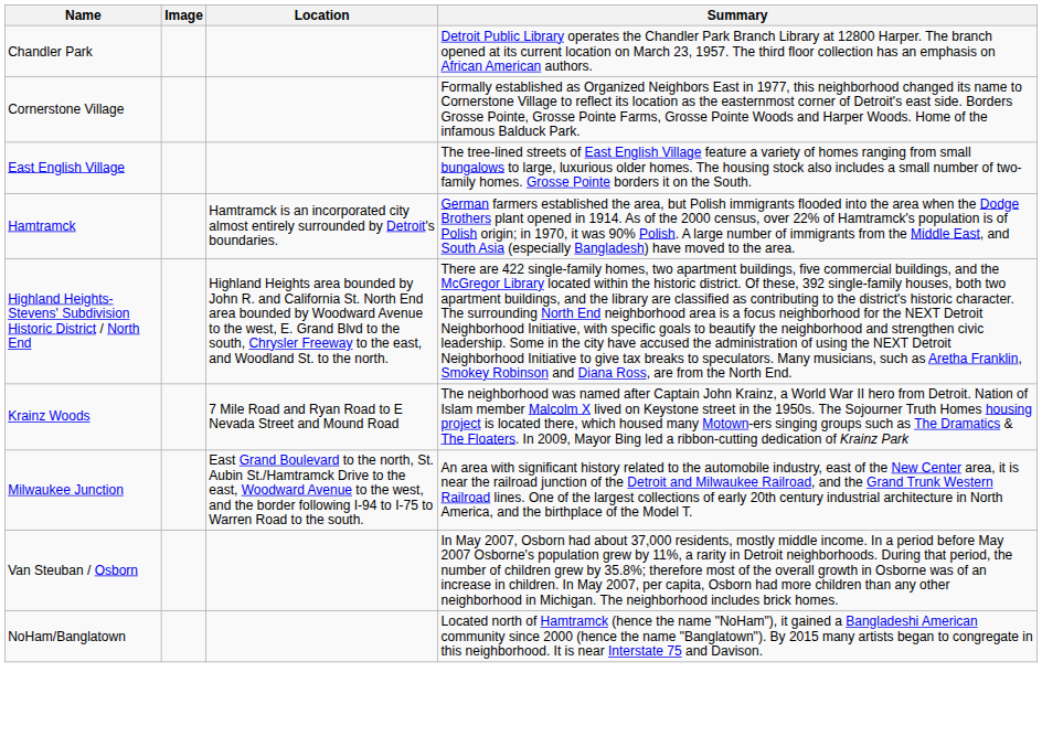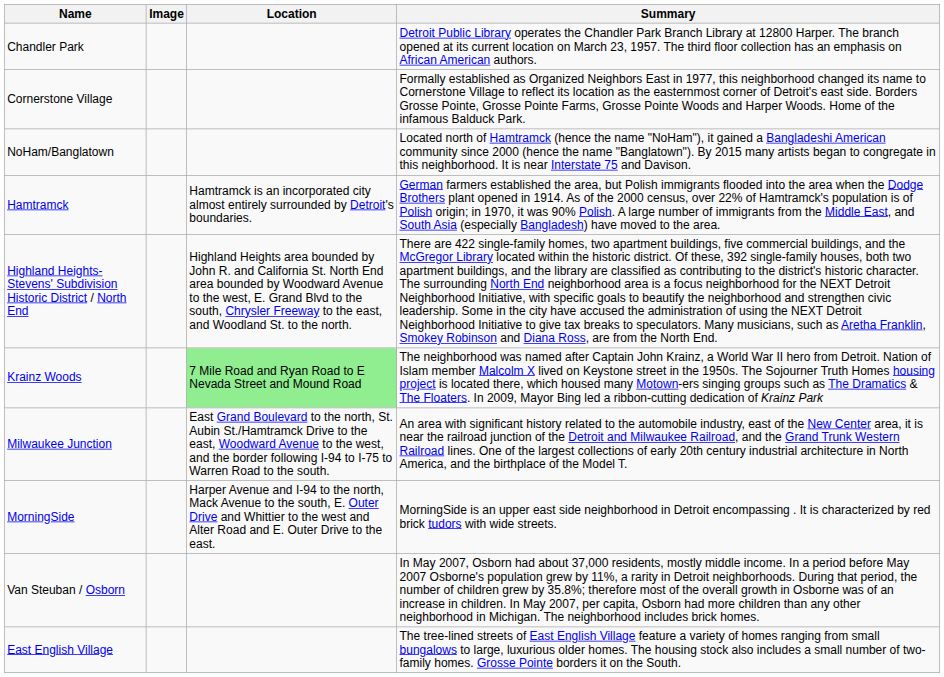 <table class="wikitable sortable">
 <tr>
 <th style="background:light gray; color:black">Name</th>
 <th class="unsortable" style="background:light gray; color:black">Image</th>
 <th class="unsortable" style="background:light gray; color:black">Location</th>
 <th class="unsortable" style="background:light gray; color:black">Summary</th>
 </tr>
 <tr>
 <td>Chandler Park</td>
 <td></td>
 <td></td>
 <td><a href='#'>Detroit Public Library</a> operates the Chandler Park Branch Library at 12800 Harper. The branch opened at its current location on March 23, 1957. The third floor collection has an emphasis on <a href='#'>African American</a> authors.</td>
 </tr>
 <tr>
 <td>Cornerstone Village</td>
 <td></td>
 <td></td>
 <td>Formally established as Organized Neighbors East in 1977, this neighborhood changed its name to Cornerstone Village to reflect its location as the easternmost corner of Detroit's east side. Borders Grosse Pointe, Grosse Pointe Farms, Grosse Pointe Woods and Harper Woods. Home of the infamous Balduck Park.</td>
 </tr>
 <tr>
-<td><a href='#'>East English Village</a></td>
+<td>NoHam/Banglatown</td>
 <td></td>
 <td></td>
-<td>The tree-lined streets of <a href='#'>East English Village</a> feature a variety of homes ranging from small <a href='#'>bungalows</a> to large, luxurious older homes. The housing stock also includes a small number of two-family homes. <a href='#'>Grosse Pointe</a> borders it on the South.</td>
+<td>Located north of <a href='#'>Hamtramck</a> (hence the name "NoHam"), it gained a <a href='#'>Bangladeshi American</a> community since 2000 (hence the name "Banglatown"). By 2015 many artists began to congregate in this neighborhood. It is near <a href='#'>Interstate 75</a> and Davison.</td>
 </tr>
 <tr>
 <td><a href='#'>Hamtramck</a></td>
 <td></td>
 <td>Hamtramck is an incorporated city almost entirely surrounded by <a href='#'>Detroit</a>'s boundaries.<small></small></td>
 <td><a href='#'>German</a> farmers established the area, but Polish immigrants flooded into the area when the <a href='#'>Dodge Brothers</a> plant opened in 1914. As of the 2000 census, over 22% of Hamtramck's population is of <a href='#'>Polish</a> origin; in 1970, it was 90% <a href='#'>Polish</a>. A large number of immigrants from the <a href='#'>Middle East</a>, and <a href='#'>South Asia</a> (especially <a href='#'>Bangladesh</a>) have moved to the area.</td>
 </tr>
 <tr>
 <td><a href='#'>Highland Heights-Stevens' Subdivision Historic District</a> / <a href='#'>North End</a></td>
 <td></td>
 <td>Highland Heights area bounded by John R. and California St.<small></small> North End area bounded by Woodward Avenue to the west, E. Grand Blvd to the south, <a href='#'>Chrysler Freeway</a> to the east, and Woodland St. to the north.</td>
 <td>There are 422 single-family homes, two apartment buildings, five commercial buildings, and the <a href='#'>McGregor Library</a> located within the historic district. Of these, 392 single-family houses, both two apartment buildings, and the library are classified as contributing to the district's historic character. The surrounding <a href='#'>North End</a> neighborhood area is a focus neighborhood for the NEXT Detroit Neighborhood Initiative, with specific goals to beautify the neighborhood and strengthen civic leadership. Some in the city have accused the administration of using the NEXT Detroit Neighborhood Initiative to give tax breaks to speculators. Many musicians, such as <a href='#'>Aretha Franklin</a>, <a href='#'>Smokey Robinson</a> and <a href='#'>Diana Ross</a>, are from the North End.</td>
 </tr>
 <tr>
 <td><a href='#'>Krainz Woods</a></td>
 <td></td>
-<td>7 Mile Road and Ryan Road to E Nevada Street and Mound Road</td>
+<td style="background: lightgreen;">7 Mile Road and Ryan Road to E Nevada Street and Mound Road</td>
 <td>The neighborhood was named after Captain John Krainz, a World War II hero from Detroit. Nation of Islam member <a href='#'>Malcolm X</a> lived on Keystone street in the 1950s. The Sojourner Truth Homes <a href='#'>housing project</a> is located there, which housed many <a href='#'>Motown</a>-ers singing groups such as <a href='#'>The Dramatics</a> & <a href='#'>The Floaters</a>. In 2009, Mayor Bing led a ribbon-cutting dedication of <em>Krainz Park</em></td>
 </tr>
 <tr>
 <td><a href='#'>Milwaukee Junction</a></td>
 <td></td>
 <td>East <a href='#'>Grand Boulevard</a> to the north, St. Aubin St./Hamtramck Drive to the east, <a href='#'>Woodward Avenue</a> to the west, and the border following I-94 to I-75 to Warren Road to the south.</td>
 <td>An area with significant history related to the automobile industry, east of the <a href='#'>New Center</a> area, it is near the railroad junction of the <a href='#'>Detroit and Milwaukee Railroad</a>, and the <a href='#'>Grand Trunk Western Railroad</a> lines. One of the largest collections of early 20th century industrial architecture in North America, and the birthplace of the Model T.</td>
 </tr>
 <tr>
+<td><a href='#'>MorningSide</a></td>
+<td></td>
+<td>Harper Avenue and I-94 to the north, Mack Avenue to the south, E. <a href='#'>Outer Drive</a> and Whittier to the west and Alter Road and E. Outer Drive to the east.</td>
+<td>MorningSide is an upper east side neighborhood in Detroit encompassing . It is characterized by red brick <a href='#'>tudors</a> with wide streets.</td>
+</tr>
+<tr>
 <td>Van Steuban / <a href='#'>Osborn</a></td>
 <td></td>
 <td></td>
 <td>In May 2007, Osborn had about 37,000 residents, mostly middle income. In a period before May 2007 Osborne's population grew by 11%, a rarity in Detroit neighborhoods. During that period, the number of children grew by 35.8%; therefore most of the overall growth in Osborne was of an increase in children. In May 2007, per capita, Osborn had more children than any other neighborhood in Michigan. The neighborhood includes brick homes.</td>
 </tr>
 <tr>
-<td>NoHam/Banglatown</td>
+<td><a href='#'>East English Village</a></td>
 <td></td>
 <td></td>
-<td>Located north of <a href='#'>Hamtramck</a> (hence the name "NoHam"), it gained a <a href='#'>Bangladeshi American</a> community since 2000 (hence the name "Banglatown"). By 2015 many artists began to congregate in this neighborhood. It is near <a href='#'>Interstate 75</a> and Davison.</td>
+<td>The tree-lined streets of <a href='#'>East English Village</a> feature a variety of homes ranging from small <a href='#'>bungalows</a> to large, luxurious older homes. The housing stock also includes a small number of two-family homes. <a href='#'>Grosse Pointe</a> borders it on the South.</td>
 </tr>
 </table>
